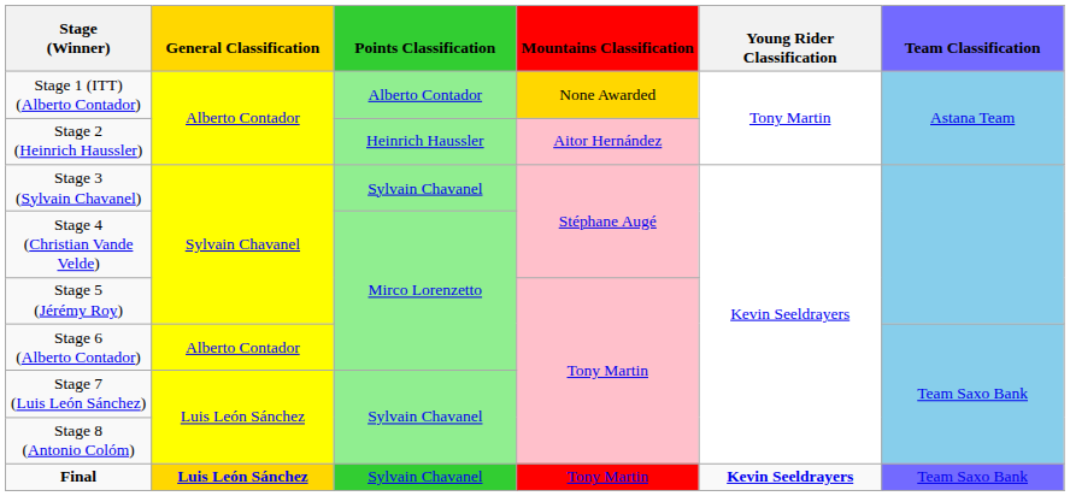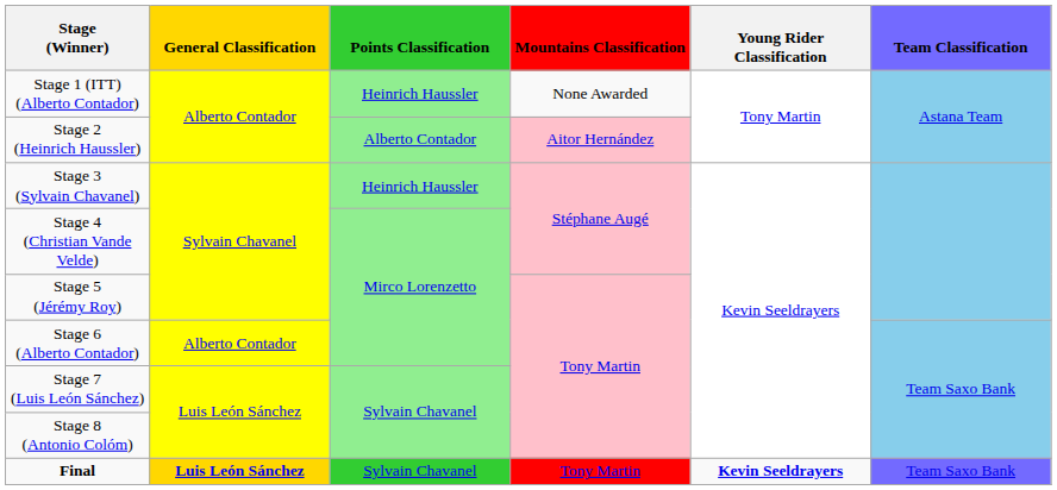 <table class="wikitable" style="text-align: center; font-size:smaller;">
 <tr>
 <th width="12%"><strong>Stage<br>(Winner)</strong></th>
 <th style="background-color:gold;" width="15%"><br><strong>General Classification</strong></th>
 <th style="background-color:limegreen;" width="15%"><br><strong>Points Classification</strong></th>
 <th style="background-color:red;" width="15%"><br><strong>Mountains Classification</strong></th>
 <th style="background-color:offwhite;" width="15%"><br><strong>Young Rider Classification</strong></th>
 <th style="background-color:#736AFF;" width="15%"><br><strong>Team Classification</strong></th>
 </tr>
 <tr>
 <td>Stage 1 (ITT)<br>(<a href='#'>Alberto Contador</a>)</td>
 <td style="background-color:yellow;" rowspan="2"><a href='#'>Alberto Contador</a></td>
-<td style="background-color:lightgreen;" rowspan="1"><a href='#'>Alberto Contador</a></td>
-<td rowspan="1" style="background: gold;">None Awarded</td>
+<td style="background-color:lightgreen;" rowspan="1"><a href='#'>Heinrich Haussler</a></td>
+<td rowspan="1">None Awarded</td>
 <td style="background-color:white;" rowspan="2"><a href='#'>Tony Martin</a></td>
 <td style="background-color:skyblue;" rowspan="2"><a href='#'>Astana Team</a></td>
 </tr>
 <tr>
 <td>Stage 2<br>(<a href='#'>Heinrich Haussler</a>)</td>
-<td style="background-color:lightgreen;" rowspan="1"><a href='#'>Heinrich Haussler</a></td>
+<td style="background-color:lightgreen;" rowspan="1"><a href='#'>Alberto Contador</a></td>
 <td style="background-color:pink;" rowspan="1"><a href='#'>Aitor Hernández</a></td>
 </tr>
 <tr>
 <td>Stage 3<br>(<a href='#'>Sylvain Chavanel</a>)</td>
 <td style="background-color:yellow;" rowspan="3"><a href='#'>Sylvain Chavanel</a></td>
-<td style="background-color:lightgreen;" rowspan="1"><a href='#'>Sylvain Chavanel</a></td>
+<td style="background-color:lightgreen;" rowspan="1"><a href='#'>Heinrich Haussler</a></td>
 <td style="background-color:pink;" rowspan="2"><a href='#'>Stéphane Augé</a></td>
 <td style="background-color:white;" rowspan="6"><a href='#'>Kevin Seeldrayers</a></td>
 <td style="background-color:skyblue;" rowspan="3"></td>
 </tr>
 <tr>
 <td>Stage 4<br>(<a href='#'>Christian Vande Velde</a>)</td>
 <td style="background-color:lightgreen;" rowspan="3"><a href='#'>Mirco Lorenzetto</a></td>
 </tr>
 <tr>
 <td>Stage 5<br>(<a href='#'>Jérémy Roy</a>)</td>
 <td style="background-color:pink;" rowspan="4"><a href='#'>Tony Martin</a></td>
 </tr>
 <tr>
 <td>Stage 6<br>(<a href='#'>Alberto Contador</a>)</td>
 <td style="background-color:yellow;" rowspan="1"><a href='#'>Alberto Contador</a></td>
 <td style="background-color:skyblue;" rowspan="3"><a href='#'>Team Saxo Bank</a></td>
 </tr>
 <tr>
 <td>Stage 7<br>(<a href='#'>Luis León Sánchez</a>)</td>
 <td style="background-color:yellow;" rowspan="2"><a href='#'>Luis León Sánchez</a></td>
 <td style="background-color:lightgreen;" rowspan="2"><a href='#'>Sylvain Chavanel</a></td>
 </tr>
 <tr>
 <td>Stage 8<br>(<a href='#'>Antonio Colóm</a>)</td>
 </tr>
 <tr>
 <td><strong>Final</strong><br></td>
 <td style="background-color:gold;" rowspan="1"><strong><a href='#'>Luis León Sánchez</a></strong></td>
 <td style="background-color:limegreen;" rowspan="1"><a href='#'>Sylvain Chavanel</a></td>
 <td style="background-color:red;" rowspan="1"><a href='#'>Tony Martin</a></td>
 <td style="background-color:offwhite;" rowspan="1"><strong><a href='#'>Kevin Seeldrayers</a></strong></td>
 <td style="background-color:#736AFF;" rowspan="1"><a href='#'>Team Saxo Bank</a></td>
 </tr>
 </table>
